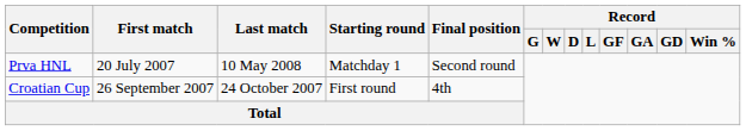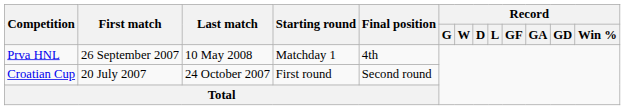 <table class="wikitable" style="text-align: center">
 <tr>
 <th rowspan="2">Competition</th>
 <th rowspan="2">First match</th>
 <th rowspan="2">Last match</th>
 <th rowspan="2">Starting round</th>
 <th rowspan="2">Final position</th>
 <th colspan="8">Record</th>
 </tr>
 <tr>
 <th>G</th>
 <th>W</th>
 <th>D</th>
 <th>L</th>
 <th>GF</th>
 <th>GA</th>
 <th>GD</th>
 <th>Win %</th>
 </tr>
 <tr>
 <td align=left><a href='#'>Prva HNL</a></td>
-<td align=left>20 July 2007</td>
+<td align=left>26 September 2007</td>
 <td align=left>10 May 2008</td>
 <td align=left>Matchday 1</td>
-<td align=left>Second round<br></td>
+<td align=left>4th<br></td>
 </tr>
 <tr>
 <td align=left><a href='#'>Croatian Cup</a></td>
-<td align=left>26 September 2007</td>
+<td align=left>20 July 2007</td>
 <td align=left>24 October 2007</td>
 <td align=left>First round</td>
-<td align=left>4th<br></td>
+<td align=left>Second round<br></td>
 </tr>
 <tr>
 <th colspan="5">Total<br></th>
 </tr>
 </table>
